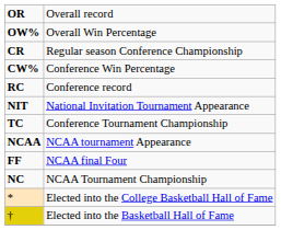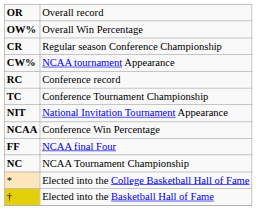 <table class="wikitable">
 <tr>
 <td><strong>OR</strong></td>
 <td>Overall record</td>
 </tr>
 <tr>
 <td><strong>OW%</strong></td>
 <td>Overall Win Percentage</td>
 </tr>
 <tr>
 <td><strong>CR</strong></td>
 <td>Regular season Conference Championship</td>
 </tr>
 <tr>
 <td><strong>CW%</strong></td>
-<td>Conference Win Percentage</td>
+<td><a href='#'>NCAA tournament</a> Appearance</td>
 </tr>
 <tr>
 <td><strong>RC</strong></td>
 <td>Conference record</td>
 </tr>
 <tr>
+<td><strong>TC</strong></td>
+<td>Conference Tournament Championship</td>
+</tr>
+<tr>
 <td><strong>NIT</strong></td>
 <td><a href='#'>National Invitation Tournament</a> Appearance</td>
 </tr>
 <tr>
-<td><strong>TC</strong></td>
-<td>Conference Tournament Championship</td>
-</tr>
-<tr>
 <td><strong>NCAA</strong></td>
-<td><a href='#'>NCAA tournament</a> Appearance</td>
+<td>Conference Win Percentage</td>
 </tr>
 <tr>
 <td><strong>FF</strong></td>
 <td><a href='#'>NCAA final Four</a></td>
 </tr>
 <tr>
 <td><strong>NC</strong></td>
 <td>NCAA Tournament Championship</td>
 </tr>
 <tr>
 <td style="background-color:#ffe6bd">*</td>
 <td>Elected into the <a href='#'>College Basketball Hall of Fame</a></td>
 </tr>
 <tr>
 <td style="background-color:#e4d00a">†</td>
 <td>Elected into the <a href='#'>Basketball Hall of Fame</a></td>
 </tr>
 <tr>
 </tr>
 </table>
